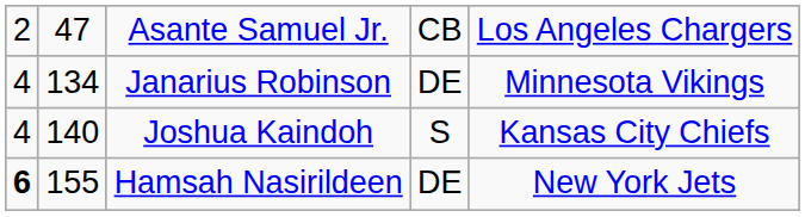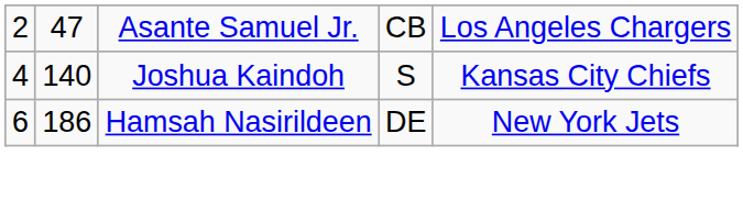 <table class="wikitable" style="text-align:center">
 <tr>
 <td>2</td>
 <td>47</td>
 <td><a href='#'>Asante Samuel Jr.</a></td>
 <td>CB</td>
 <td><a href='#'>Los Angeles Chargers</a></td>
 </tr>
 <tr>
 <td>4</td>
-<td>134</td>
-<td><a href='#'>Janarius Robinson</a></td>
-<td>DE</td>
-<td><a href='#'>Minnesota Vikings</a></td>
-</tr>
-<tr>
-<td>4</td>
 <td>140</td>
 <td><a href='#'>Joshua Kaindoh</a></td>
 <td>S</td>
 <td><a href='#'>Kansas City Chiefs</a></td>
 </tr>
 <tr>
-<td><strong>6</strong></td>
-<td>155</td>
+<td>6</td>
+<td>186</td>
 <td><a href='#'>Hamsah Nasirildeen</a></td>
 <td>DE</td>
 <td><a href='#'>New York Jets</a></td>
 </tr>
 </table>
